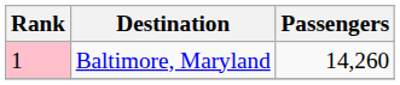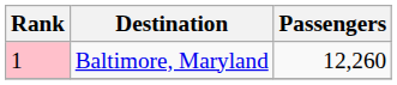 <table class="wikitable">
 <tr>
 <th>Rank</th>
 <th>Destination</th>
 <th>Passengers</th>
 </tr>
 <tr>
 <td style="background: pink;">1</td>
 <td> <a href='#'>Baltimore, Maryland</a></td>
-<td align="right">14,260</td>
+<td align="right">12,260</td>
 </tr>
 <tr>
 </tr>
 </table>
